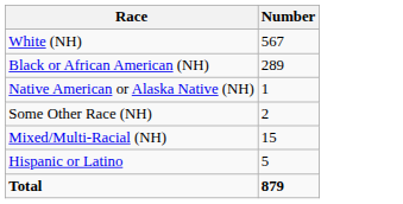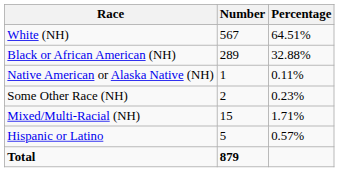 <table class="wikitable">
 <tr>
 <th>Race</th>
 <th>Number</th>
+<th>Percentage</th>
 </tr>
 <tr>
 <td><a href='#'>White</a> (NH)</td>
 <td>567</td>
+<td>64.51%</td>
 </tr>
 <tr>
 <td><a href='#'>Black or African American</a> (NH)</td>
 <td>289</td>
+<td>32.88%</td>
 </tr>
 <tr>
 <td><a href='#'>Native American</a> or <a href='#'>Alaska Native</a> (NH)</td>
 <td>1</td>
+<td>0.11%</td>
 </tr>
 <tr>
 <td>Some Other Race (NH)</td>
 <td>2</td>
+<td>0.23%</td>
 </tr>
 <tr>
 <td><a href='#'>Mixed/Multi-Racial</a> (NH)</td>
 <td>15</td>
+<td>1.71%</td>
 </tr>
 <tr>
 <td><a href='#'>Hispanic or Latino</a></td>
 <td>5</td>
+<td>0.57%</td>
 </tr>
 <tr>
 <td><strong>Total</strong></td>
 <td><strong>879</strong></td>
+<td></td>
 </tr>
 </table>
